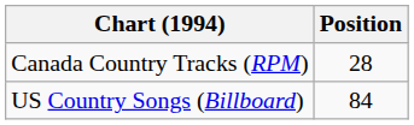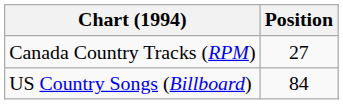 <table class="wikitable sortable">
 <tr>
 <th scope="col">Chart (1994)</th>
 <th scope="col">Position</th>
 </tr>
 <tr>
 <td>Canada Country Tracks (<em><a href='#'>RPM</a></em>)</td>
-<td align="center">28</td>
+<td align="center">27</td>
 </tr>
 <tr>
 <td>US <a href='#'>Country Songs</a> (<em><a href='#'>Billboard</a></em>)</td>
 <td align="center">84</td>
 </tr>
 </table>
